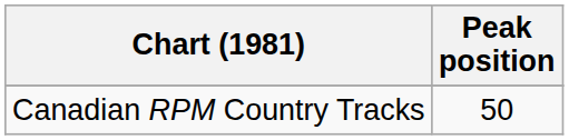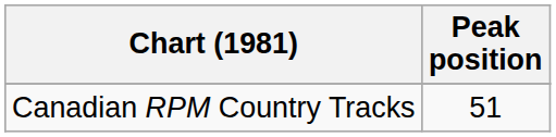 <table class="wikitable sortable">
 <tr>
 <th align="left">Chart (1981)</th>
 <th align="center">Peak<br>position</th>
 </tr>
 <tr>
 </tr>
 <tr>
 <td align="left">Canadian <em>RPM</em> Country Tracks</td>
-<td align="center">50</td>
+<td align="center">51</td>
 </tr>
 </table>
